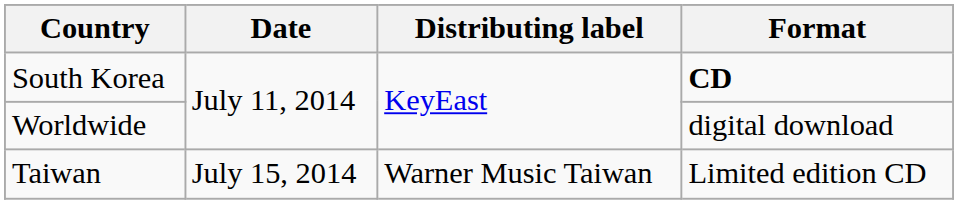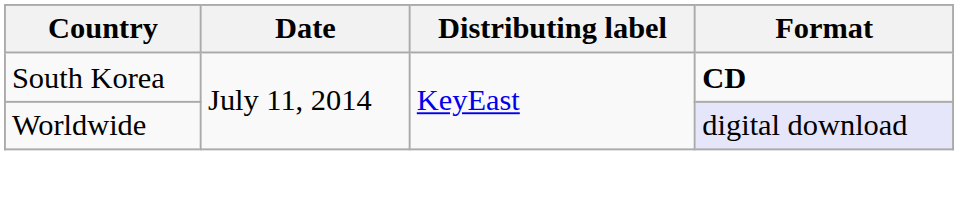 <table class="wikitable" style="width:500px">
 <tr>
 <th>Country</th>
 <th>Date</th>
 <th>Distributing label</th>
 <th>Format</th>
 </tr>
 <tr>
 <td>South Korea</td>
 <td rowspan=2>July 11, 2014</td>
 <td rowspan=2><a href='#'>KeyEast</a></td>
 <td><strong>CD</strong></td>
 </tr>
 <tr>
 <td>Worldwide</td>
-<td>digital download</td>
-</tr>
-<tr>
-<td>Taiwan</td>
-<td>July 15, 2014</td>
-<td>Warner Music Taiwan</td>
-<td>Limited edition CD</td>
+<td style="background: lavender;">digital download</td>
 </tr>
 </table>
